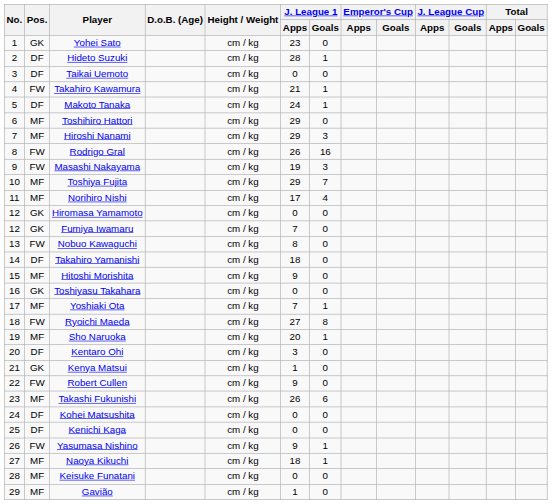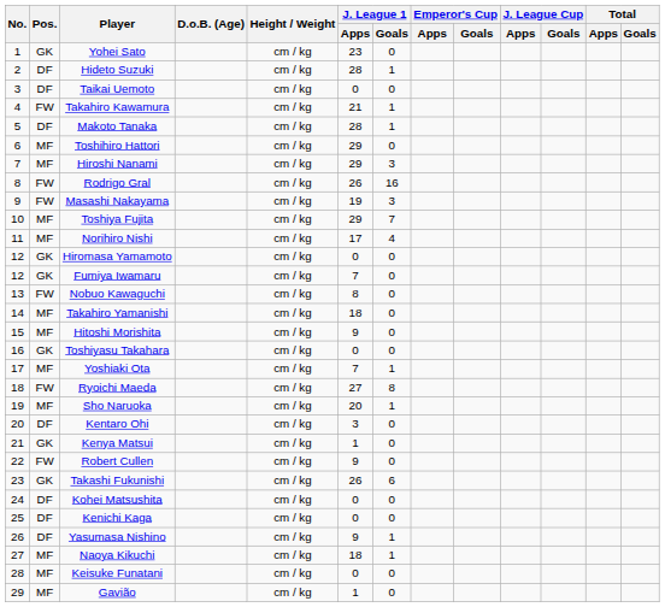 <table class="wikitable" style="text-align:center;">
 <tr>
 <th rowspan="2">No.</th>
 <th rowspan="2">Pos.</th>
 <th rowspan="2">Player</th>
 <th rowspan="2">D.o.B. (Age)</th>
 <th rowspan="2">Height / Weight</th>
 <th colspan="2"><a href='#'>J. League 1</a></th>
 <th colspan="2"><a href='#'>Emperor's Cup</a></th>
 <th colspan="2"><a href='#'>J. League Cup</a></th>
 <th colspan="2">Total</th>
 </tr>
 <tr>
 <th>Apps</th>
 <th>Goals</th>
 <th>Apps</th>
 <th>Goals</th>
 <th>Apps</th>
 <th>Goals</th>
 <th>Apps</th>
 <th>Goals</th>
 </tr>
 <tr>
 <td>1</td>
 <td>GK</td>
 <td><a href='#'>Yohei Sato</a></td>
 <td></td>
 <td>cm / kg</td>
 <td>23</td>
 <td>0</td>
 <td></td>
 <td></td>
 <td></td>
 <td></td>
 <td></td>
 <td></td>
 </tr>
 <tr>
 <td>2</td>
 <td>DF</td>
 <td><a href='#'>Hideto Suzuki</a></td>
 <td></td>
 <td>cm / kg</td>
 <td>28</td>
 <td>1</td>
 <td></td>
 <td></td>
 <td></td>
 <td></td>
 <td></td>
 <td></td>
 </tr>
 <tr>
 <td>3</td>
 <td>DF</td>
 <td><a href='#'>Taikai Uemoto</a></td>
 <td></td>
 <td>cm / kg</td>
 <td>0</td>
 <td>0</td>
 <td></td>
 <td></td>
 <td></td>
 <td></td>
 <td></td>
 <td></td>
 </tr>
 <tr>
 <td>4</td>
 <td>FW</td>
 <td><a href='#'>Takahiro Kawamura</a></td>
 <td></td>
 <td>cm / kg</td>
 <td>21</td>
 <td>1</td>
 <td></td>
 <td></td>
 <td></td>
 <td></td>
 <td></td>
 <td></td>
 </tr>
 <tr>
 <td>5</td>
 <td>DF</td>
 <td><a href='#'>Makoto Tanaka</a></td>
 <td></td>
 <td>cm / kg</td>
-<td>24</td>
+<td>28</td>
 <td>1</td>
 <td></td>
 <td></td>
 <td></td>
 <td></td>
 <td></td>
 <td></td>
 </tr>
 <tr>
 <td>6</td>
 <td>MF</td>
 <td><a href='#'>Toshihiro Hattori</a></td>
 <td></td>
 <td>cm / kg</td>
 <td>29</td>
 <td>0</td>
 <td></td>
 <td></td>
 <td></td>
 <td></td>
 <td></td>
 <td></td>
 </tr>
 <tr>
 <td>7</td>
 <td>MF</td>
 <td><a href='#'>Hiroshi Nanami</a></td>
 <td></td>
 <td>cm / kg</td>
 <td>29</td>
 <td>3</td>
 <td></td>
 <td></td>
 <td></td>
 <td></td>
 <td></td>
 <td></td>
 </tr>
 <tr>
 <td>8</td>
 <td>FW</td>
 <td><a href='#'>Rodrigo Gral</a></td>
 <td></td>
 <td>cm / kg</td>
 <td>26</td>
 <td>16</td>
 <td></td>
 <td></td>
 <td></td>
 <td></td>
 <td></td>
 <td></td>
 </tr>
 <tr>
 <td>9</td>
 <td>FW</td>
 <td><a href='#'>Masashi Nakayama</a></td>
 <td></td>
 <td>cm / kg</td>
 <td>19</td>
 <td>3</td>
 <td></td>
 <td></td>
 <td></td>
 <td></td>
 <td></td>
 <td></td>
 </tr>
 <tr>
 <td>10</td>
 <td>MF</td>
 <td><a href='#'>Toshiya Fujita</a></td>
 <td></td>
 <td>cm / kg</td>
 <td>29</td>
 <td>7</td>
 <td></td>
 <td></td>
 <td></td>
 <td></td>
 <td></td>
 <td></td>
 </tr>
 <tr>
 <td>11</td>
 <td>MF</td>
 <td><a href='#'>Norihiro Nishi</a></td>
 <td></td>
 <td>cm / kg</td>
 <td>17</td>
 <td>4</td>
 <td></td>
 <td></td>
 <td></td>
 <td></td>
 <td></td>
 <td></td>
 </tr>
 <tr>
 <td>12</td>
 <td>GK</td>
 <td><a href='#'>Hiromasa Yamamoto</a></td>
 <td></td>
 <td>cm / kg</td>
 <td>0</td>
 <td>0</td>
 <td></td>
 <td></td>
 <td></td>
 <td></td>
 <td></td>
 <td></td>
 </tr>
 <tr>
 <td>12</td>
 <td>GK</td>
 <td><a href='#'>Fumiya Iwamaru</a></td>
 <td></td>
 <td>cm / kg</td>
 <td>7</td>
 <td>0</td>
 <td></td>
 <td></td>
 <td></td>
 <td></td>
 <td></td>
 <td></td>
 </tr>
 <tr>
 <td>13</td>
 <td>FW</td>
 <td><a href='#'>Nobuo Kawaguchi</a></td>
 <td></td>
 <td>cm / kg</td>
 <td>8</td>
 <td>0</td>
 <td></td>
 <td></td>
 <td></td>
 <td></td>
 <td></td>
 <td></td>
 </tr>
 <tr>
 <td>14</td>
-<td>DF</td>
+<td>MF</td>
 <td><a href='#'>Takahiro Yamanishi</a></td>
 <td></td>
 <td>cm / kg</td>
 <td>18</td>
 <td>0</td>
 <td></td>
 <td></td>
 <td></td>
 <td></td>
 <td></td>
 <td></td>
 </tr>
 <tr>
 <td>15</td>
 <td>MF</td>
 <td><a href='#'>Hitoshi Morishita</a></td>
 <td></td>
 <td>cm / kg</td>
 <td>9</td>
 <td>0</td>
 <td></td>
 <td></td>
 <td></td>
 <td></td>
 <td></td>
 <td></td>
 </tr>
 <tr>
 <td>16</td>
 <td>GK</td>
 <td><a href='#'>Toshiyasu Takahara</a></td>
 <td></td>
 <td>cm / kg</td>
 <td>0</td>
 <td>0</td>
 <td></td>
 <td></td>
 <td></td>
 <td></td>
 <td></td>
 <td></td>
 </tr>
 <tr>
 <td>17</td>
 <td>MF</td>
 <td><a href='#'>Yoshiaki Ota</a></td>
 <td></td>
 <td>cm / kg</td>
 <td>7</td>
 <td>1</td>
 <td></td>
 <td></td>
 <td></td>
 <td></td>
 <td></td>
 <td></td>
 </tr>
 <tr>
 <td>18</td>
 <td>FW</td>
 <td><a href='#'>Ryoichi Maeda</a></td>
 <td></td>
 <td>cm / kg</td>
 <td>27</td>
 <td>8</td>
 <td></td>
 <td></td>
 <td></td>
 <td></td>
 <td></td>
 <td></td>
 </tr>
 <tr>
 <td>19</td>
 <td>MF</td>
 <td><a href='#'>Sho Naruoka</a></td>
 <td></td>
 <td>cm / kg</td>
 <td>20</td>
 <td>1</td>
 <td></td>
 <td></td>
 <td></td>
 <td></td>
 <td></td>
 <td></td>
 </tr>
 <tr>
 <td>20</td>
 <td>DF</td>
 <td><a href='#'>Kentaro Ohi</a></td>
 <td></td>
 <td>cm / kg</td>
 <td>3</td>
 <td>0</td>
 <td></td>
 <td></td>
 <td></td>
 <td></td>
 <td></td>
 <td></td>
 </tr>
 <tr>
 <td>21</td>
 <td>GK</td>
 <td><a href='#'>Kenya Matsui</a></td>
 <td></td>
 <td>cm / kg</td>
 <td>1</td>
 <td>0</td>
 <td></td>
 <td></td>
 <td></td>
 <td></td>
 <td></td>
 <td></td>
 </tr>
 <tr>
 <td>22</td>
 <td>FW</td>
 <td><a href='#'>Robert Cullen</a></td>
 <td></td>
 <td>cm / kg</td>
 <td>9</td>
 <td>0</td>
 <td></td>
 <td></td>
 <td></td>
 <td></td>
 <td></td>
 <td></td>
 </tr>
 <tr>
 <td>23</td>
-<td>MF</td>
+<td>GK</td>
 <td><a href='#'>Takashi Fukunishi</a></td>
 <td></td>
 <td>cm / kg</td>
 <td>26</td>
 <td>6</td>
 <td></td>
 <td></td>
 <td></td>
 <td></td>
 <td></td>
 <td></td>
 </tr>
 <tr>
 <td>24</td>
 <td>DF</td>
 <td><a href='#'>Kohei Matsushita</a></td>
 <td></td>
 <td>cm / kg</td>
 <td>0</td>
 <td>0</td>
 <td></td>
 <td></td>
 <td></td>
 <td></td>
 <td></td>
 <td></td>
 </tr>
 <tr>
 <td>25</td>
 <td>DF</td>
 <td><a href='#'>Kenichi Kaga</a></td>
 <td></td>
 <td>cm / kg</td>
 <td>0</td>
 <td>0</td>
 <td></td>
 <td></td>
 <td></td>
 <td></td>
 <td></td>
 <td></td>
 </tr>
 <tr>
 <td>26</td>
-<td>FW</td>
+<td>DF</td>
 <td><a href='#'>Yasumasa Nishino</a></td>
 <td></td>
 <td>cm / kg</td>
 <td>9</td>
 <td>1</td>
 <td></td>
 <td></td>
 <td></td>
 <td></td>
 <td></td>
 <td></td>
 </tr>
 <tr>
 <td>27</td>
 <td>MF</td>
 <td><a href='#'>Naoya Kikuchi</a></td>
 <td></td>
 <td>cm / kg</td>
 <td>18</td>
 <td>1</td>
 <td></td>
 <td></td>
 <td></td>
 <td></td>
 <td></td>
 <td></td>
 </tr>
 <tr>
 <td>28</td>
 <td>MF</td>
 <td><a href='#'>Keisuke Funatani</a></td>
 <td></td>
 <td>cm / kg</td>
 <td>0</td>
 <td>0</td>
 <td></td>
 <td></td>
 <td></td>
 <td></td>
 <td></td>
 <td></td>
 </tr>
 <tr>
 <td>29</td>
 <td>MF</td>
 <td><a href='#'>Gavião</a></td>
 <td></td>
 <td>cm / kg</td>
 <td>1</td>
 <td>0</td>
 <td></td>
 <td></td>
 <td></td>
 <td></td>
 <td></td>
 <td></td>
 </tr>
 </table>
